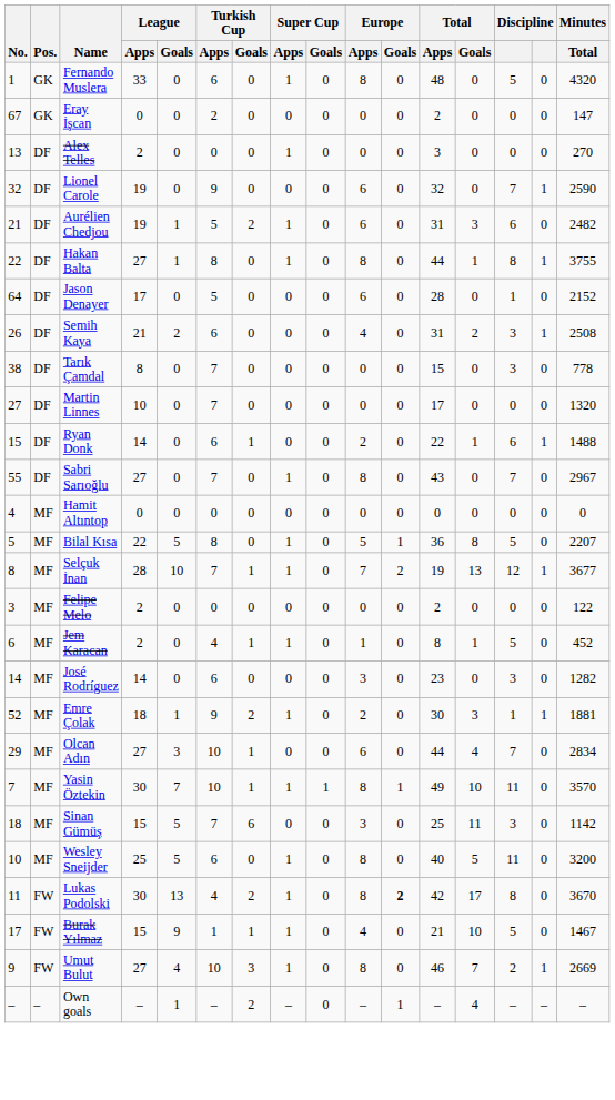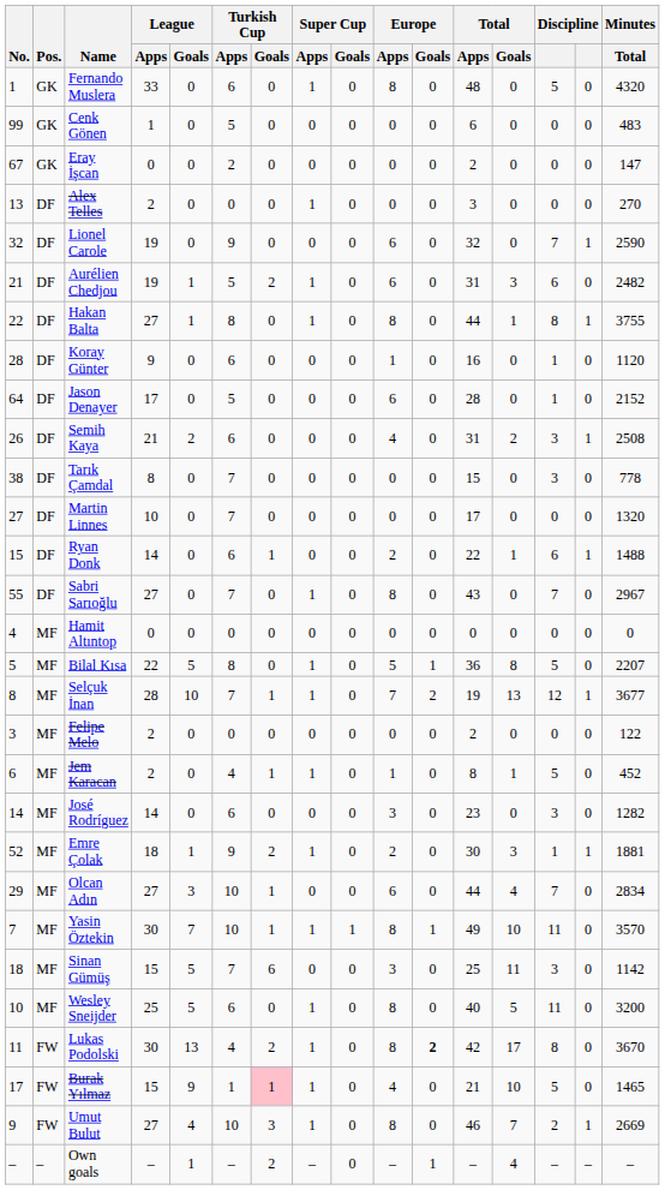 <table class="wikitable" style="text-align:center">
 <tr>
 <th rowspan="2" valign="bottom">No.</th>
 <th rowspan="2" valign="bottom">Pos.</th>
 <th rowspan="2" valign="bottom">Name</th>
 <th colspan="2" width="85">League</th>
 <th colspan="2" width="85">Turkish Cup</th>
 <th colspan="2" width="85">Super Cup</th>
 <th colspan="2" width="85">Europe</th>
 <th colspan="2" width="85">Total</th>
 <th colspan="2" width="85">Discipline</th>
 <th width="85">Minutes</th>
 </tr>
 <tr>
 <th>Apps</th>
 <th>Goals</th>
 <th>Apps</th>
 <th>Goals</th>
 <th>Apps</th>
 <th>Goals</th>
 <th>Apps</th>
 <th>Goals</th>
 <th>Apps</th>
 <th>Goals</th>
 <th></th>
 <th></th>
 <th>Total</th>
 </tr>
 <tr>
 <td align="left">1</td>
 <td align="left">GK</td>
 <td align="left"> <a href='#'>Fernando Muslera</a></td>
 <td>33</td>
 <td>0</td>
 <td>6</td>
 <td>0</td>
 <td>1</td>
 <td>0</td>
 <td>8</td>
 <td>0</td>
 <td>48</td>
 <td>0</td>
 <td>5</td>
 <td>0</td>
 <td>4320</td>
+</tr>
+<tr>
+<td align="left">99</td>
+<td align="left">GK</td>
+<td align="left"> <a href='#'>Cenk Gönen</a></td>
+<td>1</td>
+<td>0</td>
+<td>5</td>
+<td>0</td>
+<td>0</td>
+<td>0</td>
+<td>0</td>
+<td>0</td>
+<td>6</td>
+<td>0</td>
+<td>0</td>
+<td>0</td>
+<td>483</td>
 </tr>
 <tr>
 <td align="left">67</td>
 <td align="left">GK</td>
 <td align="left"> <a href='#'>Eray İşcan</a></td>
 <td>0</td>
 <td>0</td>
 <td>2</td>
 <td>0</td>
 <td>0</td>
 <td>0</td>
 <td>0</td>
 <td>0</td>
 <td>2</td>
 <td>0</td>
 <td>0</td>
 <td>0</td>
 <td>147</td>
 </tr>
 <tr>
 <td align="left">13</td>
 <td align="left">DF</td>
 <td align="left"> <s><a href='#'>Alex Telles</a></s></td>
 <td>2</td>
 <td>0</td>
 <td>0</td>
 <td>0</td>
 <td>1</td>
 <td>0</td>
 <td>0</td>
 <td>0</td>
 <td>3</td>
 <td>0</td>
 <td>0</td>
 <td>0</td>
 <td>270</td>
 </tr>
 <tr>
 <td align="left">32</td>
 <td align="left">DF</td>
 <td align="left"> <a href='#'>Lionel Carole</a></td>
 <td>19</td>
 <td>0</td>
 <td>9</td>
 <td>0</td>
 <td>0</td>
 <td>0</td>
 <td>6</td>
 <td>0</td>
 <td>32</td>
 <td>0</td>
 <td>7</td>
 <td>1</td>
 <td>2590</td>
 </tr>
 <tr>
 <td align="left">21</td>
 <td align="left">DF</td>
 <td align="left"> <a href='#'>Aurélien Chedjou</a></td>
 <td>19</td>
 <td>1</td>
 <td>5</td>
 <td>2</td>
 <td>1</td>
 <td>0</td>
 <td>6</td>
 <td>0</td>
 <td>31</td>
 <td>3</td>
 <td>6</td>
 <td>0</td>
 <td>2482</td>
 </tr>
 <tr>
 <td align="left">22</td>
 <td align="left">DF</td>
 <td align="left"> <a href='#'>Hakan Balta</a></td>
 <td>27</td>
 <td>1</td>
 <td>8</td>
 <td>0</td>
 <td>1</td>
 <td>0</td>
 <td>8</td>
 <td>0</td>
 <td>44</td>
 <td>1</td>
 <td>8</td>
 <td>1</td>
 <td>3755</td>
+</tr>
+<tr>
+<td align="left">28</td>
+<td align="left">DF</td>
+<td align="left"> <a href='#'>Koray Günter</a></td>
+<td>9</td>
+<td>0</td>
+<td>6</td>
+<td>0</td>
+<td>0</td>
+<td>0</td>
+<td>1</td>
+<td>0</td>
+<td>16</td>
+<td>0</td>
+<td>1</td>
+<td>0</td>
+<td>1120</td>
 </tr>
 <tr>
 <td align="left">64</td>
 <td align="left">DF</td>
 <td align="left"> <a href='#'>Jason Denayer</a></td>
 <td>17</td>
 <td>0</td>
 <td>5</td>
 <td>0</td>
 <td>0</td>
 <td>0</td>
 <td>6</td>
 <td>0</td>
 <td>28</td>
 <td>0</td>
 <td>1</td>
 <td>0</td>
 <td>2152</td>
 </tr>
 <tr>
 <td align="left">26</td>
 <td align="left">DF</td>
 <td align="left"> <a href='#'>Semih Kaya</a></td>
 <td>21</td>
 <td>2</td>
 <td>6</td>
 <td>0</td>
 <td>0</td>
 <td>0</td>
 <td>4</td>
 <td>0</td>
 <td>31</td>
 <td>2</td>
 <td>3</td>
 <td>1</td>
 <td>2508</td>
 </tr>
 <tr>
 <td align="left">38</td>
 <td align="left">DF</td>
 <td align="left"> <a href='#'>Tarık Çamdal</a></td>
 <td>8</td>
 <td>0</td>
 <td>7</td>
 <td>0</td>
 <td>0</td>
 <td>0</td>
 <td>0</td>
 <td>0</td>
 <td>15</td>
 <td>0</td>
 <td>3</td>
 <td>0</td>
 <td>778</td>
 </tr>
 <tr>
 <td align="left">27</td>
 <td align="left">DF</td>
 <td align="left"> <a href='#'>Martin Linnes</a></td>
 <td>10</td>
 <td>0</td>
 <td>7</td>
 <td>0</td>
 <td>0</td>
 <td>0</td>
 <td>0</td>
 <td>0</td>
 <td>17</td>
 <td>0</td>
 <td>0</td>
 <td>0</td>
 <td>1320</td>
 </tr>
 <tr>
 <td align="left">15</td>
 <td align="left">DF</td>
 <td align="left"> <a href='#'>Ryan Donk</a></td>
 <td>14</td>
 <td>0</td>
 <td>6</td>
 <td>1</td>
 <td>0</td>
 <td>0</td>
 <td>2</td>
 <td>0</td>
 <td>22</td>
 <td>1</td>
 <td>6</td>
 <td>1</td>
 <td>1488</td>
 </tr>
 <tr>
 <td align="left">55</td>
 <td align="left">DF</td>
 <td align="left"> <a href='#'>Sabri Sarıoğlu</a></td>
 <td>27</td>
 <td>0</td>
 <td>7</td>
 <td>0</td>
 <td>1</td>
 <td>0</td>
 <td>8</td>
 <td>0</td>
 <td>43</td>
 <td>0</td>
 <td>7</td>
 <td>0</td>
 <td>2967</td>
 </tr>
 <tr>
 <td align="left">4</td>
 <td align="left">MF</td>
 <td align="left"> <a href='#'>Hamit Altıntop</a></td>
 <td>0</td>
 <td>0</td>
 <td>0</td>
 <td>0</td>
 <td>0</td>
 <td>0</td>
 <td>0</td>
 <td>0</td>
 <td>0</td>
 <td>0</td>
 <td>0</td>
 <td>0</td>
 <td>0</td>
 </tr>
 <tr>
 <td align="left">5</td>
 <td align="left">MF</td>
 <td align="left"> <a href='#'>Bilal Kısa</a></td>
 <td>22</td>
 <td>5</td>
 <td>8</td>
 <td>0</td>
 <td>1</td>
 <td>0</td>
 <td>5</td>
 <td>1</td>
 <td>36</td>
 <td>8</td>
 <td>5</td>
 <td>0</td>
 <td>2207</td>
 </tr>
 <tr>
 <td align="left">8</td>
 <td align="left">MF</td>
 <td align="left"> <a href='#'>Selçuk İnan</a></td>
 <td>28</td>
 <td>10</td>
 <td>7</td>
 <td>1</td>
 <td>1</td>
 <td>0</td>
 <td>7</td>
 <td>2</td>
 <td>19</td>
 <td>13</td>
 <td>12</td>
 <td>1</td>
 <td>3677</td>
 </tr>
 <tr>
 <td align="left">3</td>
 <td align="left">MF</td>
 <td align="left"> <s><a href='#'>Felipe Melo</a></s></td>
 <td>2</td>
 <td>0</td>
 <td>0</td>
 <td>0</td>
 <td>0</td>
 <td>0</td>
 <td>0</td>
 <td>0</td>
 <td>2</td>
 <td>0</td>
 <td>0</td>
 <td>0</td>
 <td>122</td>
 </tr>
 <tr>
 <td align="left">6</td>
 <td align="left">MF</td>
 <td align="left"> <s><a href='#'>Jem Karacan</a></s></td>
 <td>2</td>
 <td>0</td>
 <td>4</td>
 <td>1</td>
 <td>1</td>
 <td>0</td>
 <td>1</td>
 <td>0</td>
 <td>8</td>
 <td>1</td>
 <td>5</td>
 <td>0</td>
 <td>452</td>
 </tr>
 <tr>
 <td align="left">14</td>
 <td align="left">MF</td>
 <td align="left"> <a href='#'>José Rodríguez</a></td>
 <td>14</td>
 <td>0</td>
 <td>6</td>
 <td>0</td>
 <td>0</td>
 <td>0</td>
 <td>3</td>
 <td>0</td>
 <td>23</td>
 <td>0</td>
 <td>3</td>
 <td>0</td>
 <td>1282</td>
 </tr>
 <tr>
 <td align="left">52</td>
 <td align="left">MF</td>
 <td align="left"> <a href='#'>Emre Çolak</a></td>
 <td>18</td>
 <td>1</td>
 <td>9</td>
 <td>2</td>
 <td>1</td>
 <td>0</td>
 <td>2</td>
 <td>0</td>
 <td>30</td>
 <td>3</td>
 <td>1</td>
 <td>1</td>
 <td>1881</td>
 </tr>
 <tr>
 <td align="left">29</td>
 <td align="left">MF</td>
 <td align="left"> <a href='#'>Olcan Adın</a></td>
 <td>27</td>
 <td>3</td>
 <td>10</td>
 <td>1</td>
 <td>0</td>
 <td>0</td>
 <td>6</td>
 <td>0</td>
 <td>44</td>
 <td>4</td>
 <td>7</td>
 <td>0</td>
 <td>2834</td>
 </tr>
 <tr>
 <td align="left">7</td>
 <td align="left">MF</td>
 <td align="left"> <a href='#'>Yasin Öztekin</a></td>
 <td>30</td>
 <td>7</td>
 <td>10</td>
 <td>1</td>
 <td>1</td>
 <td>1</td>
 <td>8</td>
 <td>1</td>
 <td>49</td>
 <td>10</td>
 <td>11</td>
 <td>0</td>
 <td>3570</td>
 </tr>
 <tr>
 <td align="left">18</td>
 <td align="left">MF</td>
 <td align="left"> <a href='#'>Sinan Gümüş</a></td>
 <td>15</td>
 <td>5</td>
 <td>7</td>
 <td>6</td>
 <td>0</td>
 <td>0</td>
 <td>3</td>
 <td>0</td>
 <td>25</td>
 <td>11</td>
 <td>3</td>
 <td>0</td>
 <td>1142</td>
 </tr>
 <tr>
 <td align="left">10</td>
 <td align="left">MF</td>
 <td align="left"> <a href='#'>Wesley Sneijder</a></td>
 <td>25</td>
 <td>5</td>
 <td>6</td>
 <td>0</td>
 <td>1</td>
 <td>0</td>
 <td>8</td>
 <td>0</td>
 <td>40</td>
 <td>5</td>
 <td>11</td>
 <td>0</td>
 <td>3200</td>
 </tr>
 <tr>
 <td align="left">11</td>
 <td align="left">FW</td>
 <td align="left"> <a href='#'>Lukas Podolski</a></td>
 <td>30</td>
 <td>13</td>
 <td>4</td>
 <td>2</td>
 <td>1</td>
 <td>0</td>
 <td>8</td>
 <td><strong>2</strong></td>
 <td>42</td>
 <td>17</td>
 <td>8</td>
 <td>0</td>
 <td>3670</td>
 </tr>
 <tr>
 <td align="left">17</td>
 <td align="left">FW</td>
 <td align="left"> <s><a href='#'>Burak Yılmaz</a></s></td>
 <td>15</td>
 <td>9</td>
 <td>1</td>
-<td>1</td>
+<td style="background: pink;">1</td>
 <td>1</td>
 <td>0</td>
 <td>4</td>
 <td>0</td>
 <td>21</td>
 <td>10</td>
 <td>5</td>
 <td>0</td>
-<td>1467</td>
+<td>1465</td>
 </tr>
 <tr>
 <td align="left">9</td>
 <td align="left">FW</td>
 <td align="left"> <a href='#'>Umut Bulut</a></td>
 <td>27</td>
 <td>4</td>
 <td>10</td>
 <td>3</td>
 <td>1</td>
 <td>0</td>
 <td>8</td>
 <td>0</td>
 <td>46</td>
 <td>7</td>
 <td>2</td>
 <td>1</td>
 <td>2669</td>
 </tr>
 <tr>
 <td align="left">–</td>
 <td align="left">–</td>
 <td align="left">Own goals</td>
 <td>–</td>
 <td>1</td>
 <td>–</td>
 <td>2</td>
 <td>–</td>
 <td>0</td>
 <td>–</td>
 <td>1</td>
 <td>–</td>
 <td>4</td>
 <td>–</td>
 <td>–</td>
 <td>–</td>
 </tr>
 </table>
